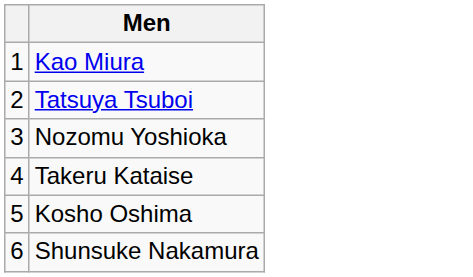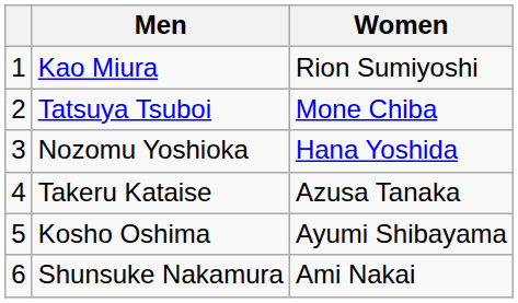 <table class="wikitable">
 <tr>
 <th></th>
 <th>Men</th>
+<th>Women</th>
 </tr>
 <tr>
 <td align=center>1</td>
 <td><a href='#'>Kao Miura</a></td>
+<td>Rion Sumiyoshi</td>
 </tr>
 <tr>
 <td align=center>2</td>
 <td><a href='#'>Tatsuya Tsuboi</a></td>
+<td><a href='#'>Mone Chiba</a></td>
 </tr>
 <tr>
 <td align=center>3</td>
 <td>Nozomu Yoshioka</td>
+<td><a href='#'>Hana Yoshida</a></td>
 </tr>
 <tr>
 <td align=center>4</td>
 <td>Takeru Kataise</td>
+<td>Azusa Tanaka</td>
 </tr>
 <tr>
 <td align=center>5</td>
 <td>Kosho Oshima</td>
+<td>Ayumi Shibayama</td>
 </tr>
 <tr>
 <td align=center>6</td>
 <td>Shunsuke Nakamura</td>
+<td>Ami Nakai</td>
 </tr>
 </table>
